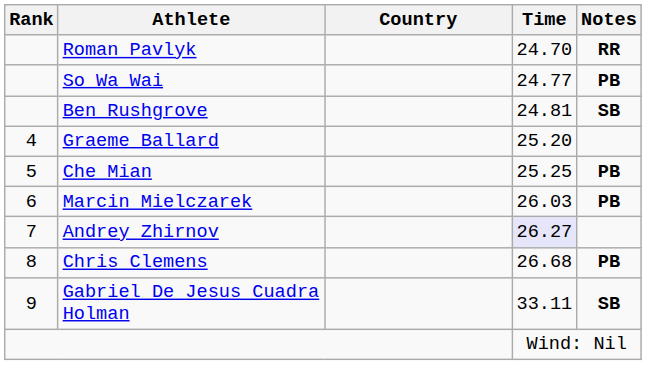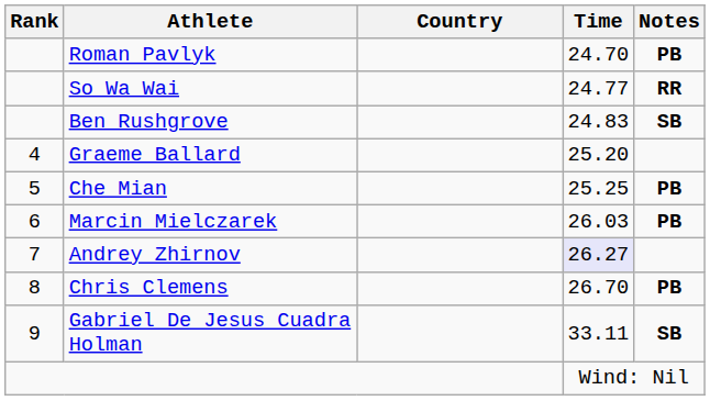 <table class="wikitable sortable" style="text-align:center">
 <tr>
 <th>Rank</th>
 <th style="width:180px">Athlete</th>
 <th style="width:125px">Country</th>
 <th>Time</th>
 <th>Notes</th>
 </tr>
 <tr>
 <td></td>
 <td style="text-align:left;"><a href='#'>Roman Pavlyk</a></td>
 <td style="text-align:left;"></td>
 <td>24.70</td>
-<td><strong>RR</strong></td>
+<td><strong>PB</strong></td>
 </tr>
 <tr>
 <td></td>
 <td style="text-align:left;"><a href='#'>So Wa Wai</a></td>
 <td style="text-align:left;"></td>
 <td>24.77</td>
-<td><strong>PB</strong></td>
+<td><strong>RR</strong></td>
 </tr>
 <tr>
 <td></td>
 <td style="text-align:left;"><a href='#'>Ben Rushgrove</a></td>
 <td style="text-align:left;"></td>
-<td>24.81</td>
+<td>24.83</td>
 <td><strong>SB</strong></td>
 </tr>
 <tr>
 <td>4</td>
 <td style="text-align:left;"><a href='#'>Graeme Ballard</a></td>
 <td style="text-align:left;"></td>
 <td>25.20</td>
 <td></td>
 </tr>
 <tr>
 <td>5</td>
 <td style="text-align:left;"><a href='#'>Che Mian</a></td>
 <td style="text-align:left;"></td>
 <td>25.25</td>
 <td><strong>PB</strong></td>
 </tr>
 <tr>
 <td>6</td>
 <td style="text-align:left;"><a href='#'>Marcin Mielczarek</a></td>
 <td style="text-align:left;"></td>
 <td>26.03</td>
 <td><strong>PB</strong></td>
 </tr>
 <tr>
 <td>7</td>
 <td style="text-align:left;"><a href='#'>Andrey Zhirnov</a></td>
 <td style="text-align:left;"></td>
 <td style="background: lavender;">26.27</td>
 <td></td>
 </tr>
 <tr>
 <td>8</td>
 <td style="text-align:left;"><a href='#'>Chris Clemens</a></td>
 <td style="text-align:left;"></td>
-<td>26.68</td>
+<td>26.70</td>
 <td><strong>PB</strong></td>
 </tr>
 <tr>
 <td>9</td>
 <td style="text-align:left;"><a href='#'>Gabriel De Jesus Cuadra Holman</a></td>
 <td style="text-align:left;"></td>
 <td>33.11</td>
 <td><strong>SB</strong></td>
 </tr>
 <tr class="sortbottom">
 <td colspan="3"></td>
 <td colspan="2">Wind: Nil</td>
 </tr>
 </table>
